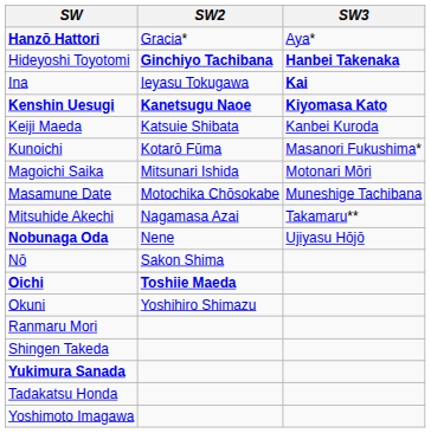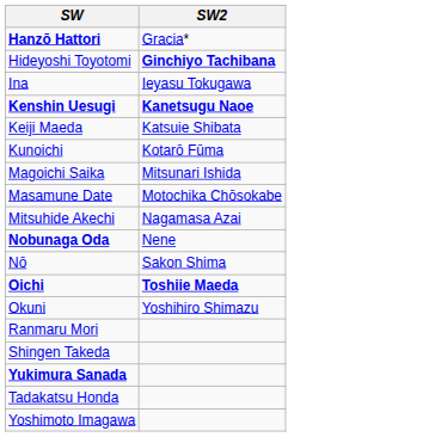 <table class="wikitable sortable">
 <tr>
 <th><em>SW</em></th>
 <th><em>SW2</em></th>
-<th><em>SW3</em></th>
 </tr>
 <tr>
 <td><strong><a href='#'>Hanzō Hattori</a></strong></td>
 <td><a href='#'>Gracia</a>*</td>
-<td><a href='#'>Aya</a>*</td>
 </tr>
 <tr>
 <td><a href='#'>Hideyoshi Toyotomi</a></td>
 <td><strong><a href='#'>Ginchiyo Tachibana</a></strong></td>
-<td><strong><a href='#'>Hanbei Takenaka</a></strong></td>
 </tr>
 <tr>
 <td><a href='#'>Ina</a></td>
 <td><a href='#'>Ieyasu Tokugawa</a></td>
-<td><strong><a href='#'>Kai</a></strong></td>
 </tr>
 <tr>
 <td><strong><a href='#'>Kenshin Uesugi</a></strong></td>
 <td><strong><a href='#'>Kanetsugu Naoe</a></strong></td>
-<td><strong><a href='#'>Kiyomasa Kato</a></strong></td>
 </tr>
 <tr>
 <td><a href='#'>Keiji Maeda</a></td>
 <td><a href='#'>Katsuie Shibata</a></td>
-<td><a href='#'>Kanbei Kuroda</a></td>
 </tr>
 <tr>
 <td><a href='#'>Kunoichi</a></td>
 <td><a href='#'>Kotarō Fūma</a></td>
-<td><a href='#'>Masanori Fukushima</a>*</td>
 </tr>
 <tr>
 <td><a href='#'>Magoichi Saika</a></td>
 <td><a href='#'>Mitsunari Ishida</a></td>
-<td><a href='#'>Motonari Mōri</a></td>
 </tr>
 <tr>
 <td><a href='#'>Masamune Date</a></td>
 <td><a href='#'>Motochika Chōsokabe</a></td>
-<td><a href='#'>Muneshige Tachibana</a></td>
 </tr>
 <tr>
 <td><a href='#'>Mitsuhide Akechi</a></td>
 <td><a href='#'>Nagamasa Azai</a></td>
-<td><a href='#'>Takamaru</a>**</td>
 </tr>
 <tr>
 <td><strong><a href='#'>Nobunaga Oda</a></strong></td>
 <td><a href='#'>Nene</a></td>
-<td><a href='#'>Ujiyasu Hōjō</a></td>
 </tr>
 <tr>
 <td><a href='#'>Nō</a></td>
 <td><a href='#'>Sakon Shima</a></td>
-<td></td>
 </tr>
 <tr>
 <td><strong><a href='#'>Oichi</a></strong></td>
 <td><strong><a href='#'>Toshiie Maeda</a></strong></td>
-<td></td>
 </tr>
 <tr>
 <td><a href='#'>Okuni</a></td>
 <td><a href='#'>Yoshihiro Shimazu</a></td>
-<td></td>
 </tr>
 <tr>
 <td><a href='#'>Ranmaru Mori</a></td>
-<td></td>
 <td></td>
 </tr>
 <tr>
 <td><a href='#'>Shingen Takeda</a></td>
 <td></td>
-<td></td>
 </tr>
 <tr>
 <td><strong><a href='#'>Yukimura Sanada</a></strong></td>
-<td></td>
 <td></td>
 </tr>
 <tr>
 <td><a href='#'>Tadakatsu Honda</a></td>
 <td></td>
-<td></td>
 </tr>
 <tr>
 <td><a href='#'>Yoshimoto Imagawa</a></td>
 <td></td>
-<td></td>
 </tr>
 </table>
